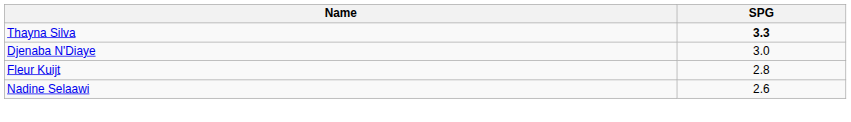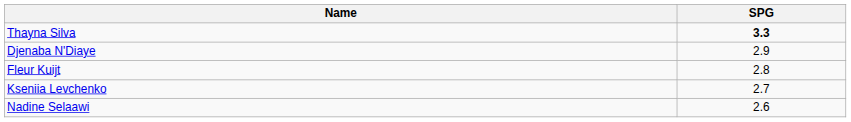 <table class=wikitable width="90%">
 <tr>
 <th width="80%">Name</th>
 <th width="20%">SPG</th>
 </tr>
 <tr>
 <td> <a href='#'>Thayna Silva</a></td>
 <td align=center><strong>3.3</strong></td>
 </tr>
 <tr>
 <td> <a href='#'>Djenaba N'Diaye</a></td>
-<td align=center>3.0</td>
+<td align=center>2.9</td>
 </tr>
 <tr>
 <td> <a href='#'>Fleur Kuijt</a></td>
 <td align=center>2.8</td>
 </tr>
 <tr>
+<td> <a href='#'>Kseniia Levchenko</a></td>
+<td align=center>2.7</td>
+</tr>
+<tr>
 <td> <a href='#'>Nadine Selaawi</a></td>
 <td align=center>2.6</td>
 </tr>
 </table>
